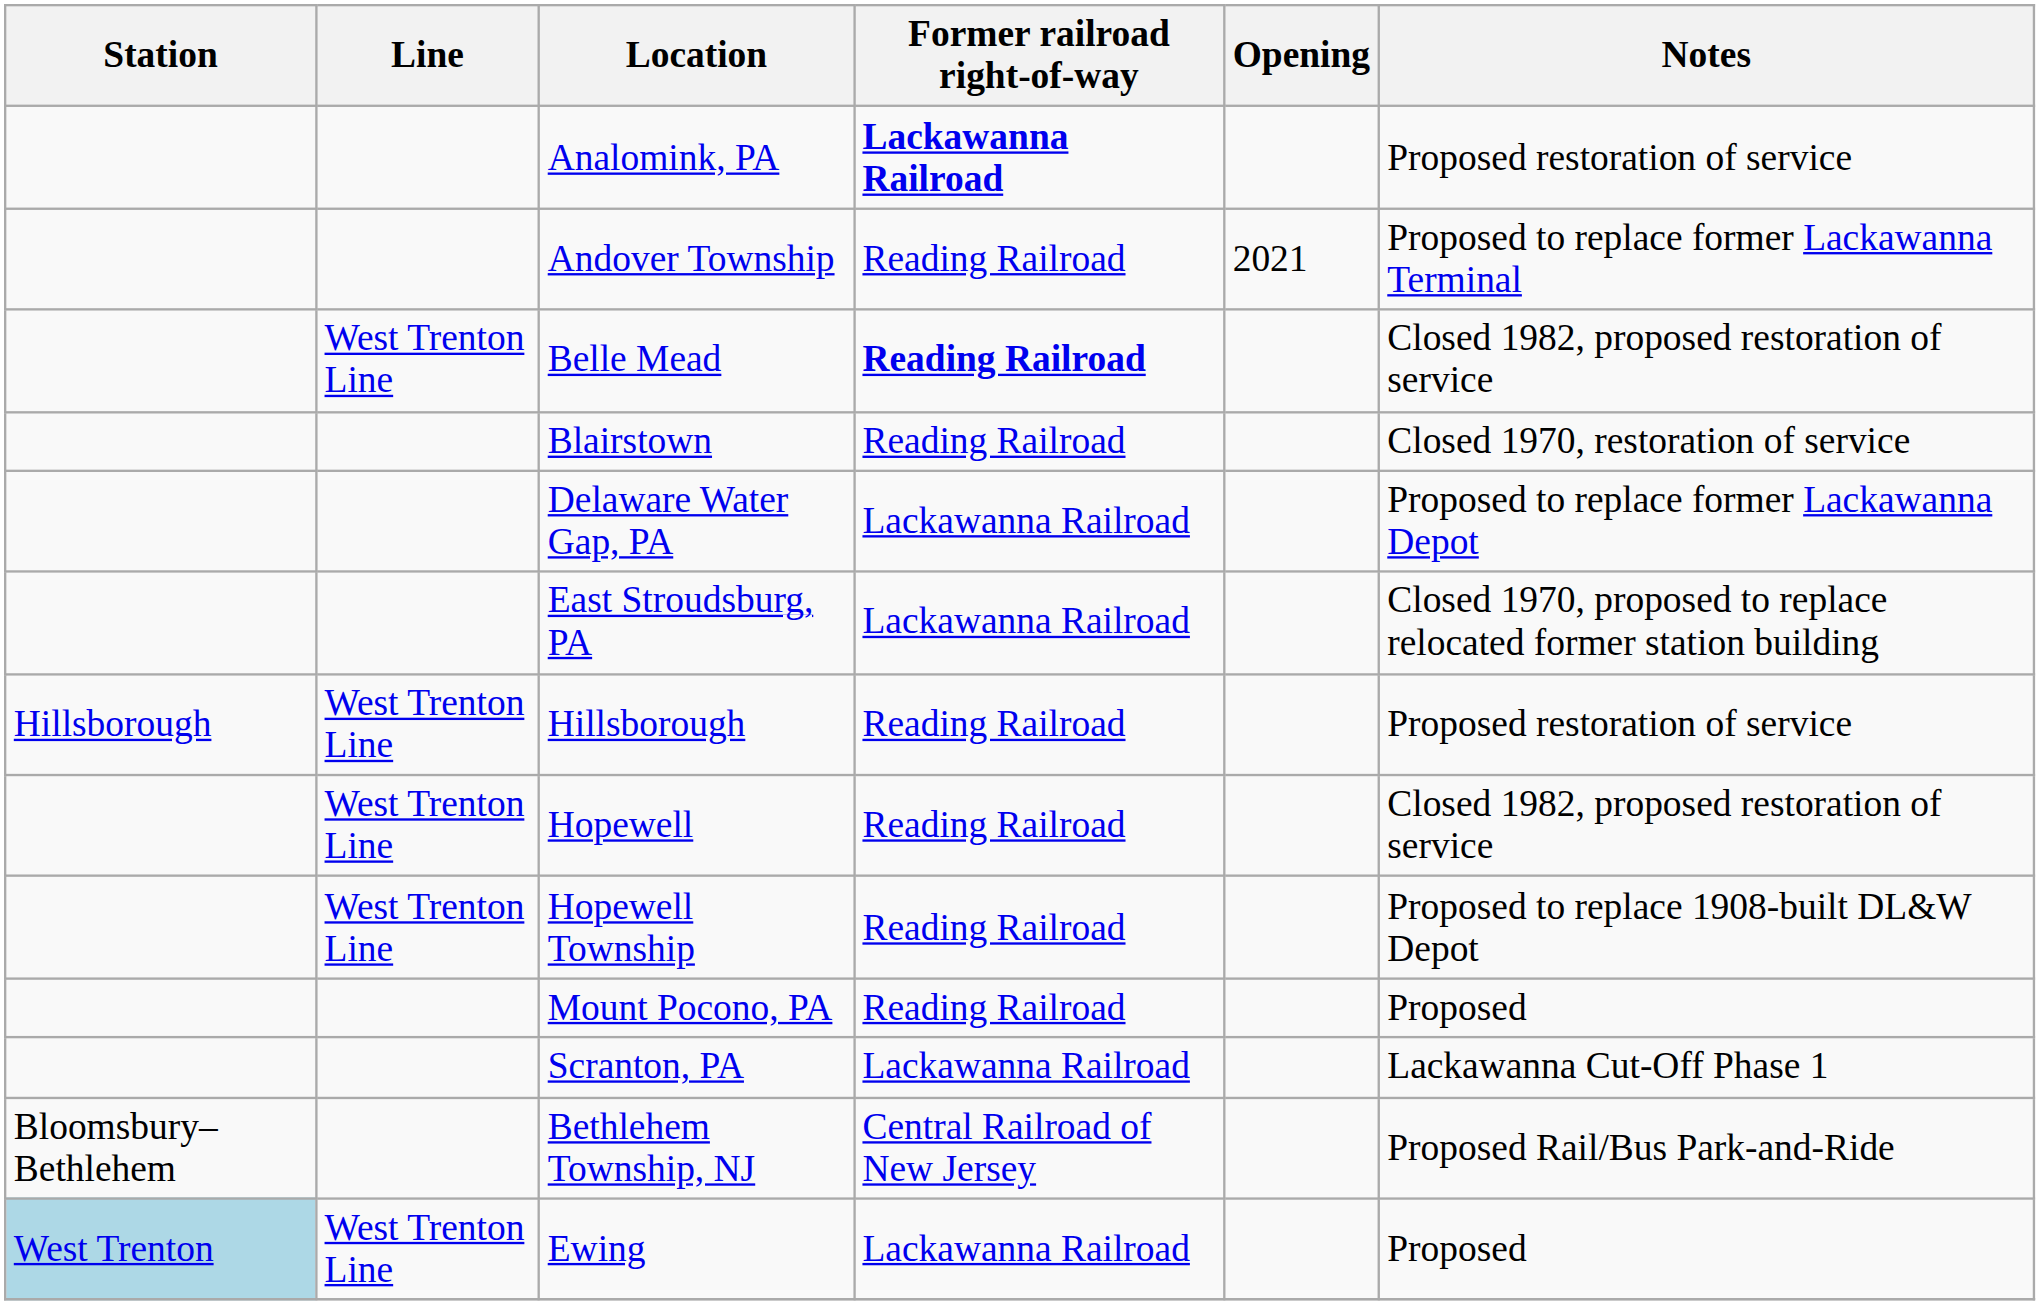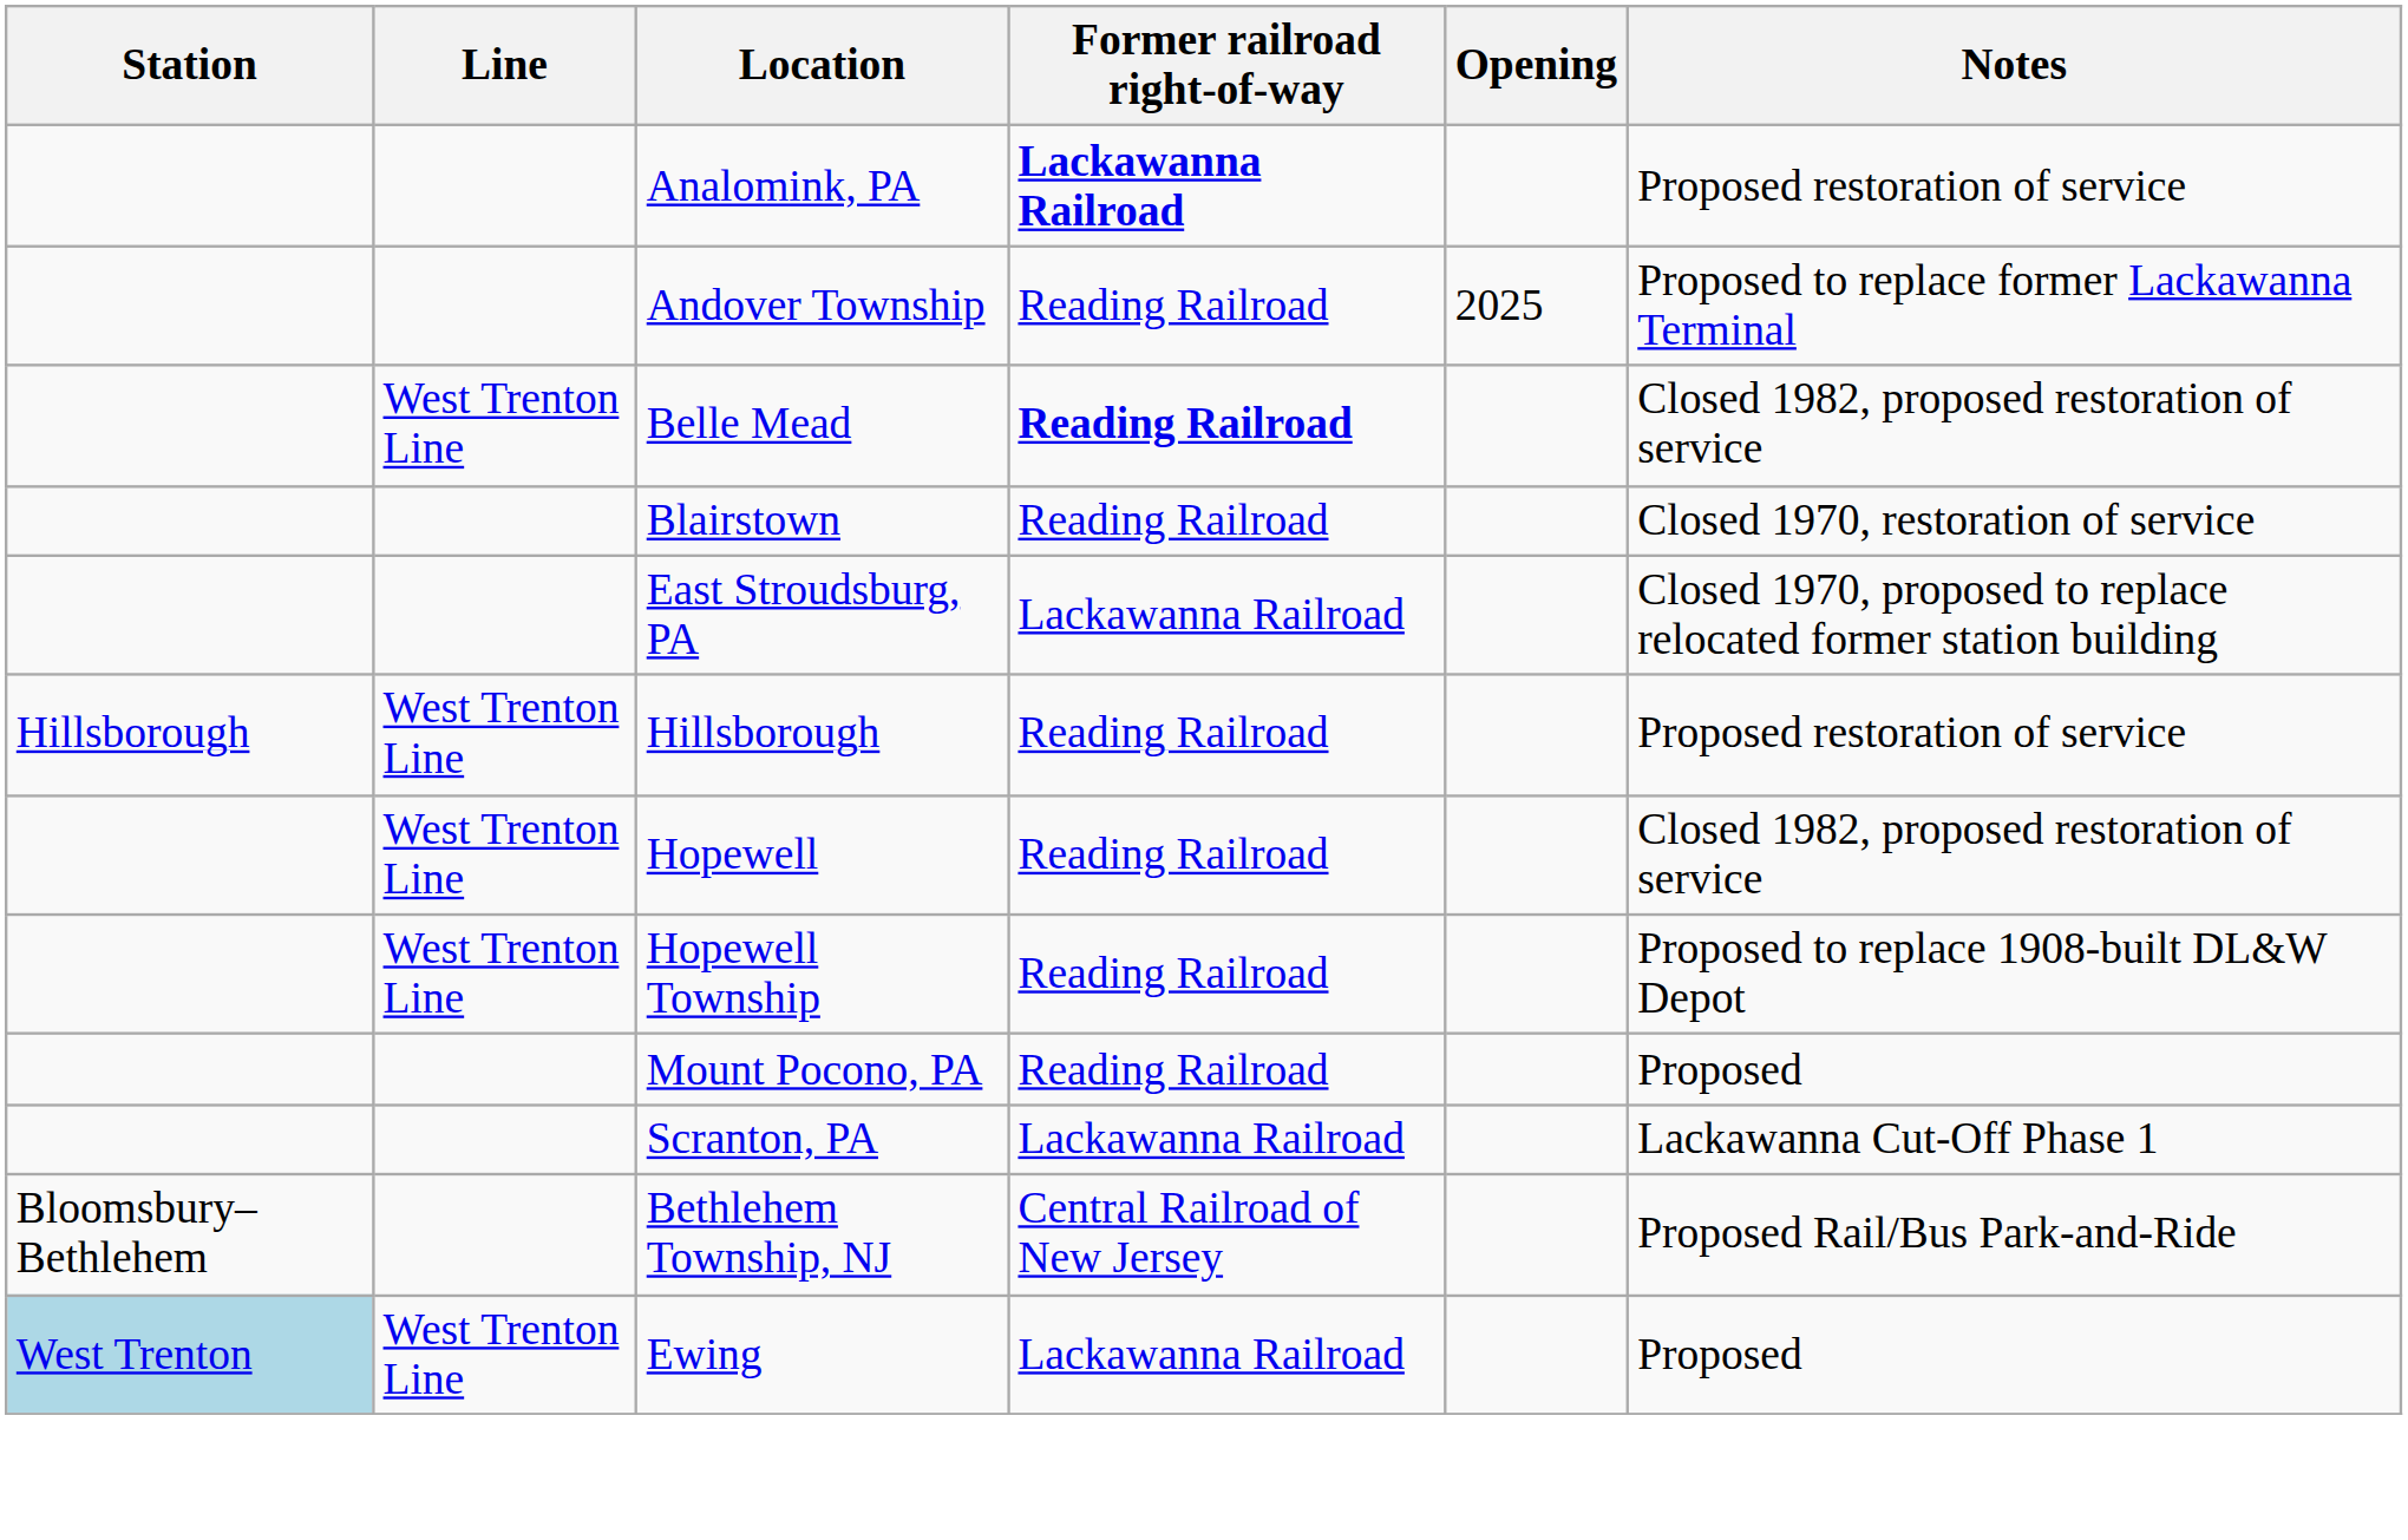 <table class="wikitable sortable">
 <tr>
 <th>Station</th>
 <th>Line</th>
 <th>Location</th>
 <th>Former railroad right-of-way</th>
 <th>Opening</th>
 <th>Notes</th>
 </tr>
 <tr>
 <td></td>
 <td></td>
 <td><a href='#'>Analomink, PA</a></td>
 <td><strong><a href='#'>Lackawanna Railroad</a></strong></td>
 <td></td>
 <td>Proposed restoration of service</td>
 </tr>
 <tr>
 <td></td>
 <td></td>
 <td><a href='#'>Andover Township</a></td>
 <td><a href='#'>Reading Railroad</a></td>
-<td>2021</td>
+<td>2025</td>
 <td>Proposed to replace former <a href='#'>Lackawanna Terminal</a></td>
 </tr>
 <tr>
 <td></td>
 <td><a href='#'>West Trenton Line</a></td>
 <td><a href='#'>Belle Mead</a></td>
 <td><strong><a href='#'>Reading Railroad</a></strong></td>
 <td></td>
 <td>Closed 1982, proposed restoration of service</td>
 </tr>
 <tr>
 <td></td>
 <td></td>
 <td><a href='#'>Blairstown</a></td>
 <td><a href='#'>Reading Railroad</a></td>
 <td></td>
 <td>Closed 1970, restoration of service</td>
-</tr>
-<tr>
-<td></td>
-<td></td>
-<td><a href='#'>Delaware Water Gap, PA</a></td>
-<td><a href='#'>Lackawanna Railroad</a></td>
-<td></td>
-<td>Proposed to replace former <a href='#'>Lackawanna Depot</a></td>
 </tr>
 <tr>
 <td></td>
 <td></td>
 <td><a href='#'>East Stroudsburg, PA</a></td>
 <td><a href='#'>Lackawanna Railroad</a></td>
 <td></td>
 <td>Closed 1970, proposed to replace relocated former station building</td>
 </tr>
 <tr>
 <td><a href='#'>Hillsborough</a></td>
 <td><a href='#'>West Trenton Line</a></td>
 <td><a href='#'>Hillsborough</a></td>
 <td><a href='#'>Reading Railroad</a></td>
 <td></td>
 <td>Proposed restoration of service</td>
 </tr>
 <tr>
 <td></td>
 <td><a href='#'>West Trenton Line</a></td>
 <td><a href='#'>Hopewell</a></td>
 <td><a href='#'>Reading Railroad</a></td>
 <td></td>
 <td>Closed 1982, proposed restoration of service</td>
 </tr>
 <tr>
 <td></td>
 <td><a href='#'>West Trenton Line</a></td>
 <td><a href='#'>Hopewell Township</a></td>
 <td><a href='#'>Reading Railroad</a></td>
 <td></td>
 <td>Proposed to replace 1908-built DL&W Depot</td>
 </tr>
 <tr>
 <td></td>
 <td></td>
 <td><a href='#'>Mount Pocono, PA</a></td>
 <td><a href='#'>Reading Railroad</a></td>
 <td></td>
 <td>Proposed</td>
 </tr>
 <tr>
 <td></td>
 <td></td>
 <td><a href='#'>Scranton, PA</a></td>
 <td><a href='#'>Lackawanna Railroad</a></td>
 <td></td>
 <td>Lackawanna Cut-Off Phase 1</td>
 </tr>
 <tr>
 <td>Bloomsbury–Bethlehem</td>
 <td></td>
 <td><a href='#'>Bethlehem Township, NJ</a></td>
 <td><a href='#'>Central Railroad of New Jersey</a></td>
 <td></td>
 <td>Proposed Rail/Bus Park-and-Ride</td>
 </tr>
 <tr>
 <td style="background: lightblue;"><a href='#'>West Trenton</a></td>
 <td><a href='#'>West Trenton Line</a></td>
 <td><a href='#'>Ewing</a></td>
 <td><a href='#'>Lackawanna Railroad</a></td>
 <td></td>
 <td>Proposed</td>
 </tr>
 <tr>
 </tr>
 </table>
